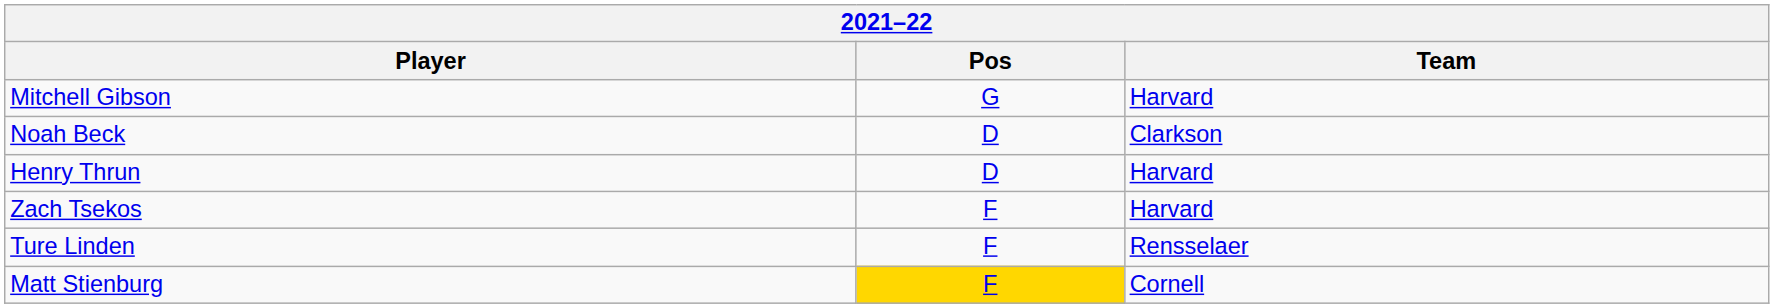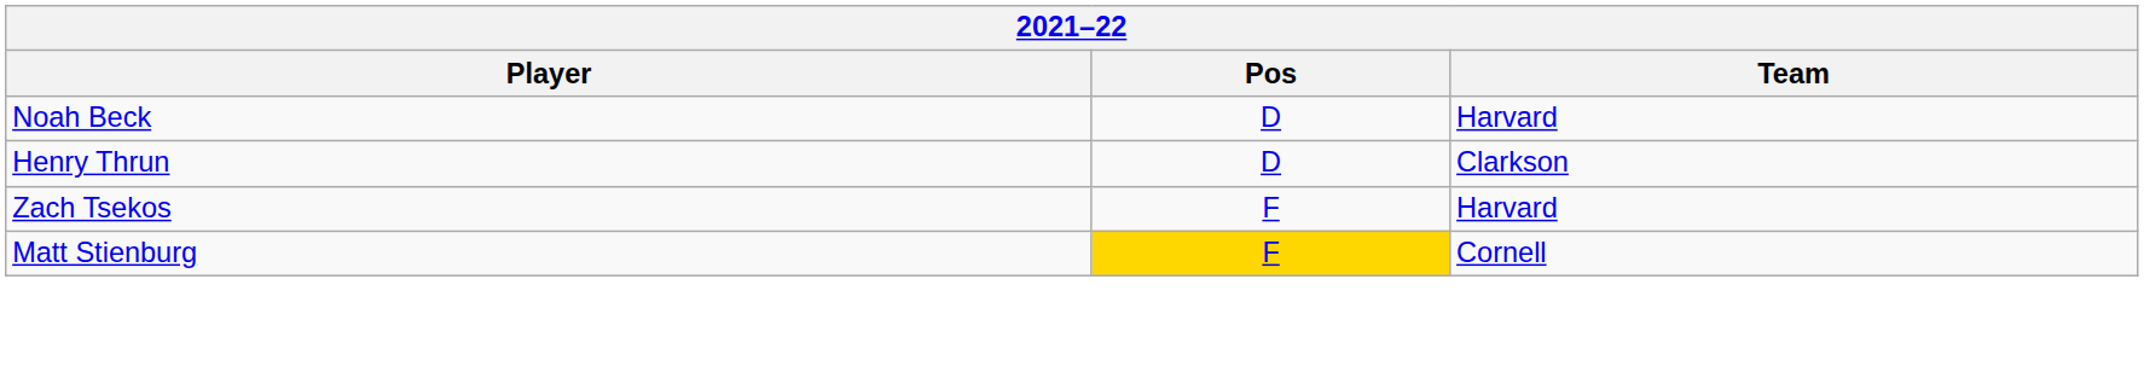 <table class="wikitable" width=95%>
 <tr>
 <th colspan=3><a href='#'>2021–22</a></th>
 </tr>
 <tr>
 <th>Player</th>
 <th>Pos</th>
 <th>Team</th>
 </tr>
 <tr>
-<td><a href='#'>Mitchell Gibson</a></td>
-<td align=center><a href='#'>G</a></td>
-<td><a href='#'>Harvard</a></td>
-</tr>
-<tr>
 <td><a href='#'>Noah Beck</a></td>
 <td align=center><a href='#'>D</a></td>
-<td><a href='#'>Clarkson</a></td>
+<td><a href='#'>Harvard</a></td>
 </tr>
 <tr>
 <td><a href='#'>Henry Thrun</a></td>
 <td align=center><a href='#'>D</a></td>
-<td><a href='#'>Harvard</a></td>
+<td><a href='#'>Clarkson</a></td>
 </tr>
 <tr>
 <td><a href='#'>Zach Tsekos</a></td>
 <td align=center><a href='#'>F</a></td>
 <td><a href='#'>Harvard</a></td>
 </tr>
 <tr>
-<td><a href='#'>Ture Linden</a></td>
-<td align=center><a href='#'>F</a></td>
-<td><a href='#'>Rensselaer</a></td>
-</tr>
-<tr>
 <td><a href='#'>Matt Stienburg</a></td>
 <td align=center style="background: gold;"><a href='#'>F</a></td>
 <td><a href='#'>Cornell</a></td>
 </tr>
 </table>
